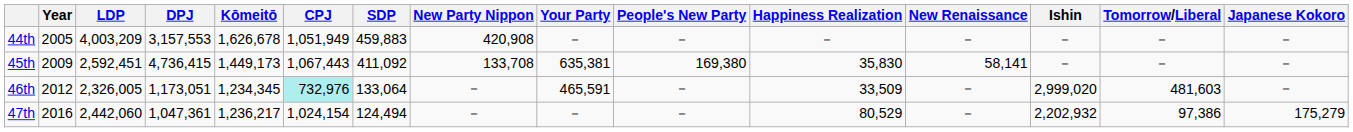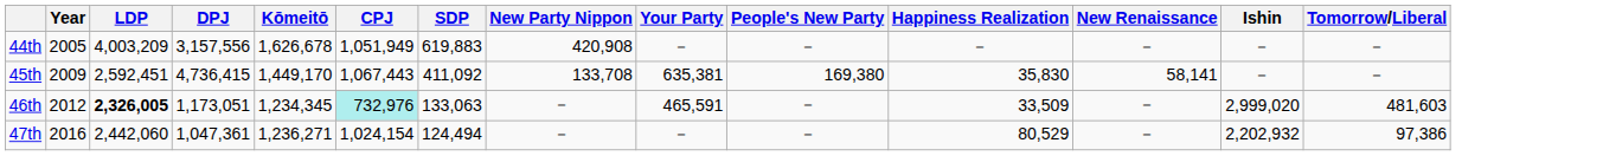 <table class="wikitable" style="text-align:right">
 <tr>
 <th></th>
 <th>Year</th>
 <th><a href='#'>LDP</a></th>
 <th><a href='#'>DPJ</a></th>
 <th><a href='#'>Kōmeitō</a></th>
 <th><a href='#'>CPJ</a></th>
 <th><a href='#'>SDP</a></th>
 <th><a href='#'>New Party Nippon</a></th>
 <th><a href='#'>Your Party</a></th>
 <th><a href='#'>People's New Party</a></th>
 <th><a href='#'>Happiness Realization</a></th>
 <th><a href='#'>New Renaissance</a></th>
 <th>Ishin</th>
 <th><a href='#'>Tomorrow</a>/<a href='#'>Liberal</a></th>
-<th><a href='#'>Japanese Kokoro</a></th>
 </tr>
 <tr>
 <td><a href='#'>44th</a></td>
 <td nowrap="">2005</td>
 <td>4,003,209</td>
-<td>3,157,553</td>
+<td>3,157,556</td>
 <td>1,626,678</td>
 <td>1,051,949</td>
-<td>459,883</td>
+<td>619,883</td>
 <td>420,908</td>
-<td style="text-align: center;">－</td>
 <td style="text-align: center;">－</td>
 <td style="text-align: center;">－</td>
 <td style="text-align: center;">－</td>
 <td style="text-align: center;">－</td>
 <td style="text-align: center;">－</td>
 <td style="text-align: center;">－</td>
 </tr>
 <tr>
 <td><a href='#'>45th</a></td>
 <td>2009</td>
 <td>2,592,451</td>
 <td>4,736,415</td>
-<td>1,449,173</td>
+<td>1,449,170</td>
 <td>1,067,443</td>
 <td>411,092</td>
 <td>133,708</td>
 <td>635,381</td>
 <td>169,380</td>
 <td>35,830</td>
 <td>58,141</td>
 <td style="text-align: center;">－</td>
 <td style="text-align: center;">－</td>
-<td style="text-align: center;">－</td>
 </tr>
 <tr>
 <td><a href='#'>46th</a></td>
 <td>2012</td>
-<td>2,326,005</td>
+<td><strong>2,326,005</strong></td>
 <td>1,173,051</td>
 <td>1,234,345</td>
 <td style="background: paleturquoise;">732,976</td>
-<td>133,064</td>
+<td>133,063</td>
 <td style="text-align: center;">－</td>
 <td>465,591</td>
 <td style="text-align: center;">－</td>
 <td>33,509</td>
 <td style="text-align: center;">－</td>
 <td>2,999,020</td>
 <td>481,603</td>
-<td style="text-align: center;">－</td>
 </tr>
 <tr>
 <td><a href='#'>47th</a></td>
 <td>2016</td>
 <td>2,442,060</td>
 <td>1,047,361</td>
-<td>1,236,217</td>
+<td>1,236,271</td>
 <td>1,024,154</td>
 <td>124,494</td>
 <td style="text-align: center;">－</td>
 <td style="text-align: center;">－</td>
 <td style="text-align: center;">－</td>
 <td>80,529</td>
 <td style="text-align: center;">－</td>
 <td>2,202,932</td>
 <td>97,386</td>
-<td>175,279</td>
 </tr>
 </table>
